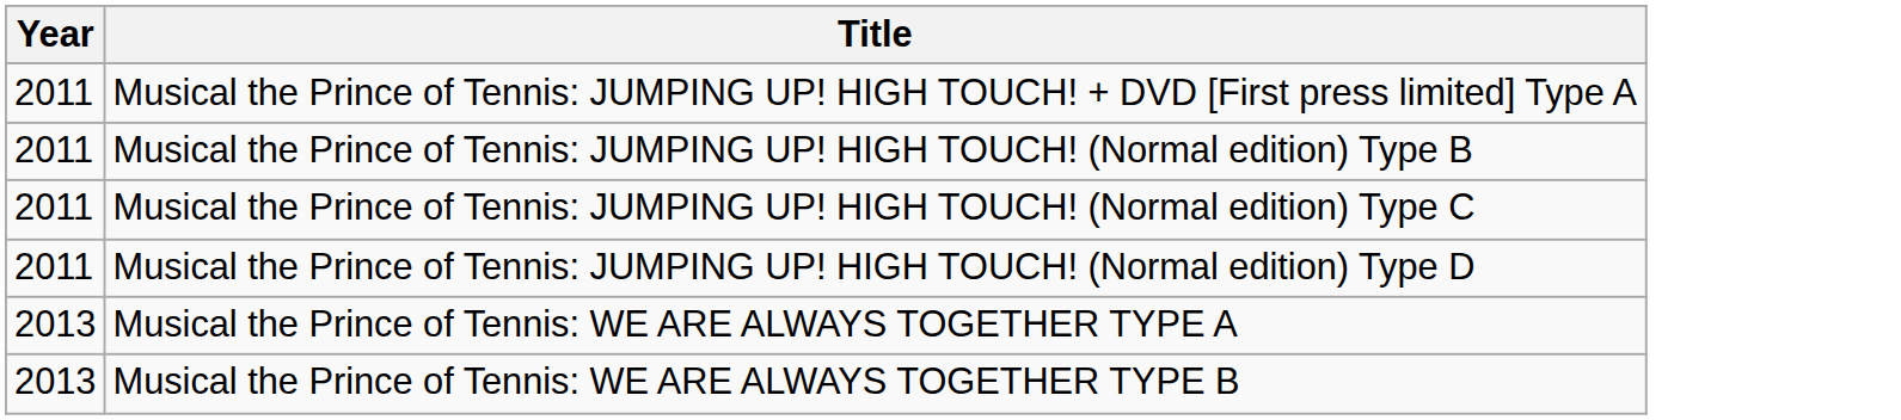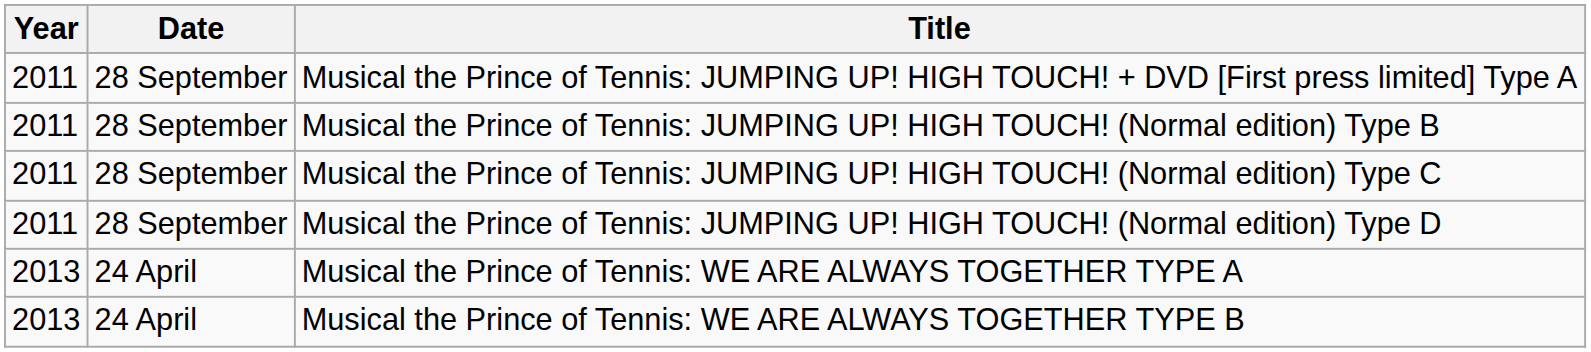 <table class="wikitable">
 <tr>
 <th>Year</th>
+<th>Date</th>
 <th>Title</th>
 </tr>
 <tr>
 <td>2011</td>
+<td>28 September</td>
 <td>Musical the Prince of Tennis: JUMPING UP! HIGH TOUCH! + DVD [First press limited] Type A</td>
 </tr>
 <tr>
 <td>2011</td>
+<td>28 September</td>
 <td>Musical the Prince of Tennis: JUMPING UP! HIGH TOUCH! (Normal edition) Type B</td>
 </tr>
 <tr>
 <td>2011</td>
+<td>28 September</td>
 <td>Musical the Prince of Tennis: JUMPING UP! HIGH TOUCH! (Normal edition) Type C</td>
 </tr>
 <tr>
 <td>2011</td>
+<td>28 September</td>
 <td>Musical the Prince of Tennis: JUMPING UP! HIGH TOUCH! (Normal edition) Type D</td>
 </tr>
 <tr>
 <td>2013</td>
+<td>24 April</td>
 <td>Musical the Prince of Tennis: WE ARE ALWAYS TOGETHER TYPE A</td>
 </tr>
 <tr>
 <td>2013</td>
+<td>24 April</td>
 <td>Musical the Prince of Tennis: WE ARE ALWAYS TOGETHER TYPE B</td>
 </tr>
 </table>
